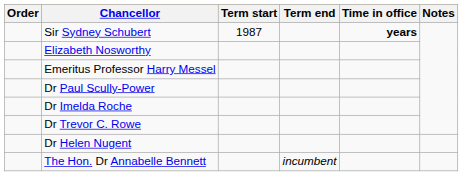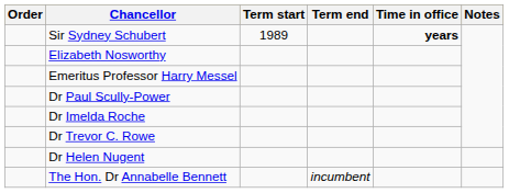 <table class="wikitable sortable">
 <tr style="background:#fc3;">
 <th>Order</th>
 <th><a href='#'>Chancellor</a></th>
 <th>Term start</th>
 <th>Term end</th>
 <th>Time in office</th>
 <th>Notes</th>
 </tr>
 <tr>
 <td align=center></td>
 <td>Sir <a href='#'>Sydney Schubert</a></td>
-<td align=center>1987</td>
+<td align=center>1989</td>
 <td align=center></td>
 <td align=right><strong> years</strong></td>
 <td rowspan=6></td>
 </tr>
 <tr>
 <td align=center></td>
 <td><a href='#'>Elizabeth Nosworthy</a> </td>
 <td align=center></td>
 <td align=center></td>
 <td align=right></td>
 </tr>
 <tr>
 <td align=center></td>
 <td>Emeritus Professor <a href='#'>Harry Messel</a> </td>
 <td align=center></td>
 <td align=center></td>
 <td align=right></td>
 </tr>
 <tr>
 <td align=center></td>
 <td>Dr <a href='#'>Paul Scully-Power</a> </td>
 <td align=center></td>
 <td align=center></td>
 <td align=right></td>
 </tr>
 <tr>
 <td align=center></td>
 <td>Dr <a href='#'>Imelda Roche</a> </td>
 <td align=center></td>
 <td align=center></td>
 <td align=right></td>
 </tr>
 <tr>
 <td align=center></td>
 <td>Dr <a href='#'>Trevor C. Rowe</a> </td>
 <td align=center></td>
 <td align=center></td>
 <td align=right></td>
 </tr>
 <tr>
 <td align=center></td>
 <td>Dr <a href='#'>Helen Nugent</a> </td>
 <td align=center></td>
 <td align=center></td>
 <td align=right><strong></strong></td>
 <td></td>
 </tr>
 <tr>
 <td align=center></td>
 <td><a href='#'>The Hon.</a> Dr <a href='#'>Annabelle Bennett</a> </td>
 <td align=center></td>
 <td align=center><em>incumbent</em></td>
 <td align=right></td>
 <td></td>
 </tr>
 </table>
